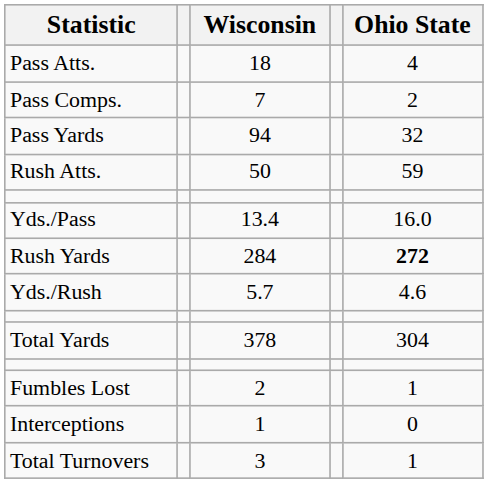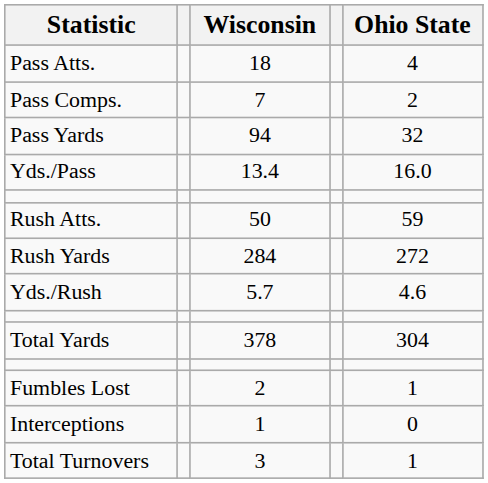 <table class="wikitable">
 <tr>
 <th scope="col" align="left" width="100px">Statistic</th>
 <th></th>
 <th scope="col" text-align="center" width="80px">Wisconsin</th>
 <th></th>
 <th scope="col" text-align="center" width="80px">Ohio State</th>
 </tr>
 <tr>
 <td style="font-size:85%;">Pass Atts.</td>
 <td></td>
 <td style="text-align: center; font-size:85%;">18</td>
 <td></td>
 <td style="text-align: center; font-size:85%;">4</td>
 </tr>
 <tr>
 <td style="font-size:85%;">Pass Comps.</td>
 <td></td>
 <td style="text-align: center; font-size:85%;">7</td>
 <td></td>
 <td style="text-align: center; font-size:85%;">2</td>
 </tr>
 <tr>
 <td style="font-size:85%;">Pass Yards</td>
 <td></td>
 <td style="text-align: center; font-size:85%;">94</td>
 <td></td>
 <td style="text-align: center; font-size:85%;">32</td>
 </tr>
 <tr>
-<td style="font-size:85%;">Rush Atts.</td>
+<td style="font-size:85%;">Yds./Pass</td>
 <td></td>
-<td style="text-align: center; font-size:85%;">50</td>
+<td style="text-align: center; font-size:85%;">13.4</td>
 <td></td>
-<td style="text-align: center; font-size:85%;">59</td>
+<td style="text-align: center; font-size:85%;">16.0</td>
 </tr>
 <tr>
 <td></td>
 <td></td>
 <td></td>
 <td></td>
 <td></td>
 </tr>
 <tr>
-<td style="font-size:85%;">Yds./Pass</td>
+<td style="font-size:85%;">Rush Atts.</td>
 <td></td>
-<td style="text-align: center; font-size:85%;">13.4</td>
+<td style="text-align: center; font-size:85%;">50</td>
 <td></td>
-<td style="text-align: center; font-size:85%;">16.0</td>
+<td style="text-align: center; font-size:85%;">59</td>
 </tr>
 <tr>
 <td style="font-size:85%;">Rush Yards</td>
 <td></td>
 <td style="text-align: center; font-size:85%;">284</td>
 <td></td>
-<td style="text-align: center; font-size:85%;"><strong>272</strong></td>
+<td style="text-align: center; font-size:85%;">272</td>
 </tr>
 <tr>
 <td style="font-size:85%;">Yds./Rush</td>
 <td></td>
 <td style="text-align: center; font-size:85%;">5.7</td>
 <td></td>
 <td style="text-align: center; font-size:85%;">4.6</td>
 </tr>
 <tr>
 <td></td>
 <td></td>
 <td></td>
 <td></td>
 <td></td>
 </tr>
 <tr>
 <td style="font-size:85%;">Total Yards</td>
 <td></td>
 <td style="text-align: center; font-size:85%;">378</td>
 <td></td>
 <td style="text-align: center; font-size:85%;">304</td>
 </tr>
 <tr>
 <td></td>
 <td></td>
 <td></td>
 <td></td>
 <td></td>
 </tr>
 <tr>
 <td style="font-size:85%;">Fumbles Lost</td>
 <td></td>
 <td style="text-align: center; font-size:85%;">2</td>
 <td></td>
 <td style="text-align: center; font-size:85%;">1</td>
 </tr>
 <tr>
 <td style="font-size:85%;">Interceptions</td>
 <td></td>
 <td style="text-align: center; font-size:85%;">1</td>
 <td></td>
 <td style="text-align: center; font-size:85%;">0</td>
 </tr>
 <tr>
 <td style="font-size:85%;">Total Turnovers</td>
 <td></td>
 <td style="text-align: center; font-size:85%;">3</td>
 <td></td>
 <td style="text-align: center; font-size:85%;">1</td>
 </tr>
 </table>
